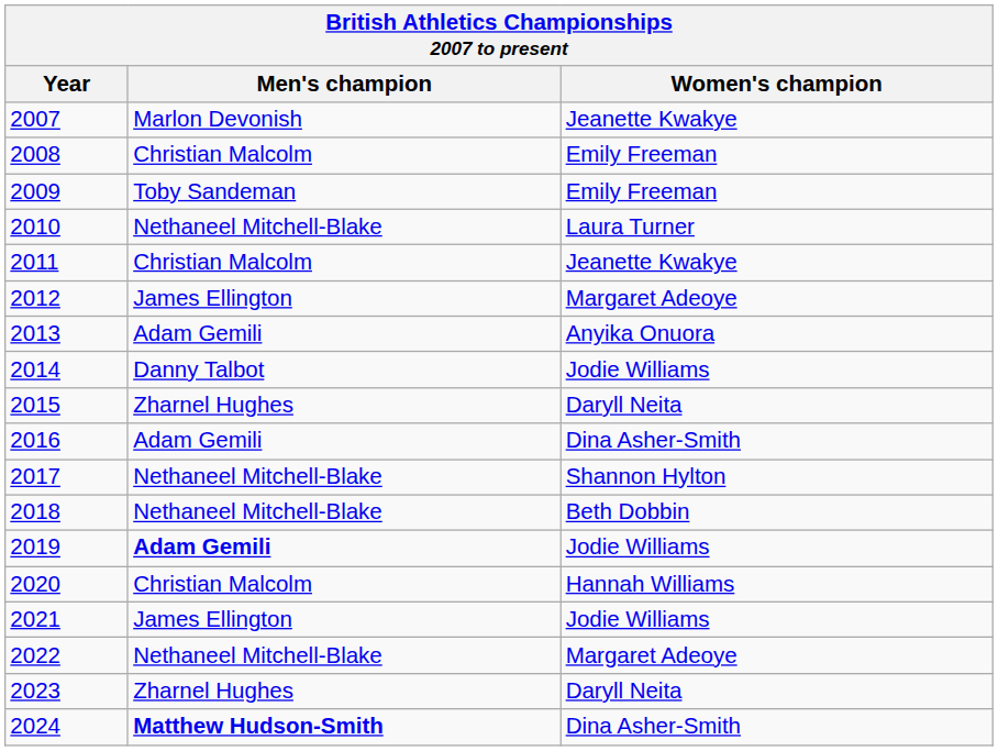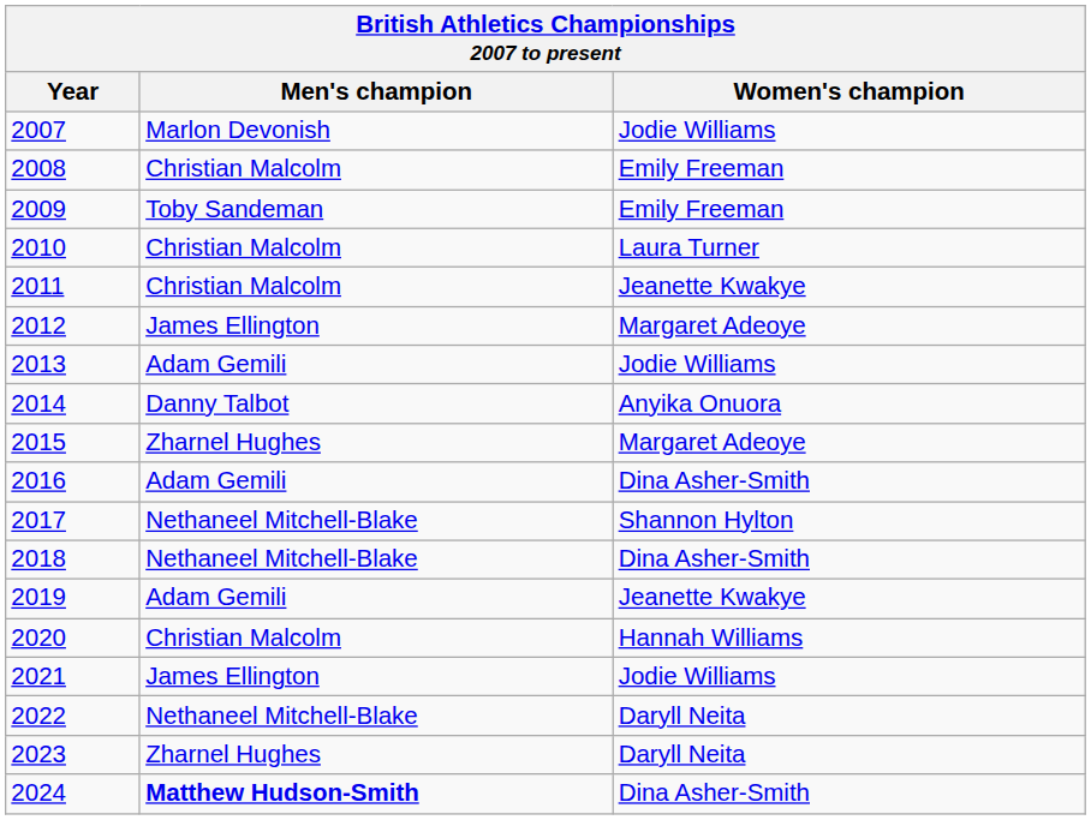 <table class="wikitable">
 <tr>
 <th colspan="3"><a href='#'>British Athletics Championships</a><br><em><small>2007 to present</small></em></th>
 </tr>
 <tr>
 <th width=80>Year</th>
 <th width=300>Men's champion</th>
 <th width=300>Women's champion</th>
 </tr>
 <tr>
 <td><a href='#'>2007</a></td>
 <td><a href='#'>Marlon Devonish</a></td>
-<td><a href='#'>Jeanette Kwakye</a></td>
+<td><a href='#'>Jodie Williams</a></td>
 </tr>
 <tr>
 <td><a href='#'>2008</a></td>
 <td><a href='#'>Christian Malcolm</a></td>
 <td><a href='#'>Emily Freeman</a></td>
 </tr>
 <tr>
 <td><a href='#'>2009</a></td>
 <td><a href='#'>Toby Sandeman</a></td>
 <td><a href='#'>Emily Freeman</a></td>
 </tr>
 <tr>
 <td><a href='#'>2010</a></td>
-<td><a href='#'>Nethaneel Mitchell-Blake</a></td>
+<td><a href='#'>Christian Malcolm</a></td>
 <td><a href='#'>Laura Turner</a></td>
 </tr>
 <tr>
 <td><a href='#'>2011</a></td>
 <td><a href='#'>Christian Malcolm</a></td>
 <td><a href='#'>Jeanette Kwakye</a></td>
 </tr>
 <tr>
 <td><a href='#'>2012</a></td>
 <td><a href='#'>James Ellington</a></td>
 <td><a href='#'>Margaret Adeoye</a></td>
 </tr>
 <tr>
 <td><a href='#'>2013</a></td>
 <td><a href='#'>Adam Gemili</a></td>
-<td><a href='#'>Anyika Onuora</a></td>
+<td><a href='#'>Jodie Williams</a></td>
 </tr>
 <tr>
 <td><a href='#'>2014</a></td>
 <td><a href='#'>Danny Talbot</a></td>
-<td><a href='#'>Jodie Williams</a></td>
+<td><a href='#'>Anyika Onuora</a></td>
 </tr>
 <tr>
 <td><a href='#'>2015</a></td>
 <td><a href='#'>Zharnel Hughes</a></td>
-<td><a href='#'>Daryll Neita</a></td>
+<td><a href='#'>Margaret Adeoye</a></td>
 </tr>
 <tr>
 <td><a href='#'>2016</a></td>
 <td><a href='#'>Adam Gemili</a></td>
 <td><a href='#'>Dina Asher-Smith</a></td>
 </tr>
 <tr>
 <td><a href='#'>2017</a></td>
 <td><a href='#'>Nethaneel Mitchell-Blake</a></td>
 <td><a href='#'>Shannon Hylton</a></td>
 </tr>
 <tr>
 <td><a href='#'>2018</a></td>
 <td><a href='#'>Nethaneel Mitchell-Blake</a></td>
-<td><a href='#'>Beth Dobbin</a></td>
+<td><a href='#'>Dina Asher-Smith</a></td>
 </tr>
 <tr>
 <td><a href='#'>2019</a></td>
-<td><strong><a href='#'>Adam Gemili</a></strong></td>
-<td><a href='#'>Jodie Williams</a></td>
+<td><a href='#'>Adam Gemili</a></td>
+<td><a href='#'>Jeanette Kwakye</a></td>
 </tr>
 <tr>
 <td><a href='#'>2020</a></td>
 <td><a href='#'>Christian Malcolm</a></td>
 <td><a href='#'>Hannah Williams</a></td>
 </tr>
 <tr>
 <td><a href='#'>2021</a></td>
 <td><a href='#'>James Ellington</a></td>
 <td><a href='#'>Jodie Williams</a></td>
 </tr>
 <tr>
 <td><a href='#'>2022</a></td>
 <td><a href='#'>Nethaneel Mitchell-Blake</a></td>
-<td><a href='#'>Margaret Adeoye</a></td>
+<td><a href='#'>Daryll Neita</a></td>
 </tr>
 <tr>
 <td><a href='#'>2023</a></td>
 <td><a href='#'>Zharnel Hughes</a></td>
 <td><a href='#'>Daryll Neita</a></td>
 </tr>
 <tr>
 <td><a href='#'>2024</a></td>
 <td><strong><a href='#'>Matthew Hudson-Smith</a></strong></td>
 <td><a href='#'>Dina Asher-Smith</a></td>
 </tr>
 </table>
